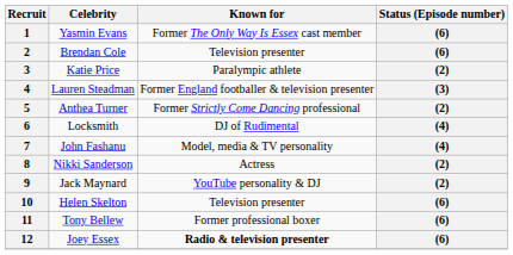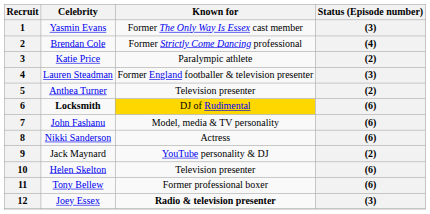 <table class="wikitable sortable" style="text-align:center">
 <tr>
 <th>Recruit</th>
 <th>Celebrity</th>
 <th>Known for</th>
 <th>Status (Episode number)</th>
 </tr>
 <tr>
 <th scope="row">1</th>
 <td><a href='#'>Yasmin Evans</a></td>
 <td>Former <em><a href='#'>The Only Way Is Essex</a></em> cast member</td>
-<th> (6)</th>
+<th> (3)</th>
 </tr>
 <tr>
 <th scope="row">2</th>
 <td><a href='#'>Brendan Cole</a></td>
-<td>Television presenter</td>
-<th> (6)</th>
+<td>Former <em><a href='#'>Strictly Come Dancing</a></em> professional</td>
+<th> (4)</th>
 </tr>
 <tr>
 <th scope="row">3</th>
 <td><a href='#'>Katie Price</a></td>
 <td>Paralympic athlete</td>
 <th> (2)</th>
 </tr>
 <tr>
 <th scope="row">4</th>
 <td><a href='#'>Lauren Steadman</a></td>
 <td>Former <a href='#'>England</a> footballer & television presenter</td>
 <th> (3)</th>
 </tr>
 <tr>
 <th scope="row">5</th>
 <td><a href='#'>Anthea Turner</a></td>
-<td>Former <em><a href='#'>Strictly Come Dancing</a></em> professional</td>
+<td>Television presenter</td>
 <th> (2)</th>
 </tr>
 <tr>
 <th scope="row">6</th>
-<td>Locksmith</td>
-<td>DJ of <a href='#'>Rudimental</a></td>
-<th> (4)</th>
+<td><strong>Locksmith</strong></td>
+<td style="background: gold;">DJ of <a href='#'>Rudimental</a></td>
+<th> (6)</th>
 </tr>
 <tr>
 <th scope="row">7</th>
 <td><a href='#'>John Fashanu</a></td>
 <td>Model, media & TV personality</td>
-<th> (4)</th>
+<th> (6)</th>
 </tr>
 <tr>
 <th scope="row">8</th>
 <td><a href='#'>Nikki Sanderson</a></td>
 <td>Actress</td>
-<th> (2)</th>
+<th> (6)</th>
 </tr>
 <tr>
 <th scope="row">9</th>
 <td>Jack Maynard</td>
 <td><a href='#'>YouTube</a> personality & DJ</td>
 <th> (2)</th>
 </tr>
 <tr>
 <th scope="row">10</th>
 <td><a href='#'>Helen Skelton</a></td>
 <td>Television presenter</td>
 <th> (6)</th>
 </tr>
 <tr>
 <th scope="row">11</th>
 <td><a href='#'>Tony Bellew</a></td>
 <td>Former professional boxer</td>
 <th> (6)</th>
 </tr>
 <tr>
 <th scope="row">12</th>
 <td><a href='#'>Joey Essex</a></td>
 <td><strong>Radio & television presenter</strong></td>
-<th> (6)</th>
+<th> (3)</th>
 </tr>
 <tr>
 </tr>
 </table>
